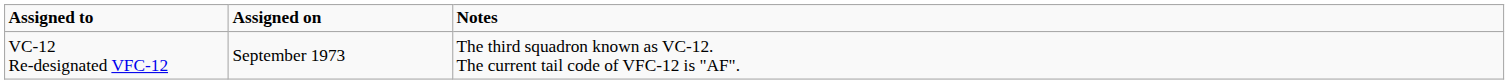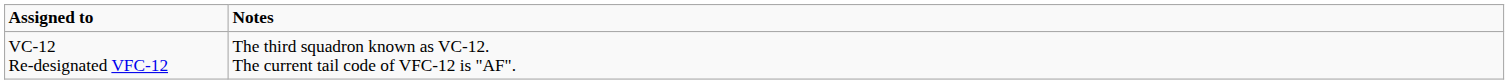 <table class="wikitable" style="width: 70%;">
 <tr>
 <td style="width: 200px;"><strong>Assigned to</strong></td>
-<td style="width: 200px;"><strong>Assigned on</strong></td>
 <td><strong>Notes</strong></td>
 </tr>
 <tr>
 <td>VC-12<br>Re-designated <a href='#'>VFC-12</a></td>
-<td>September 1973</td>
 <td>The third squadron known as VC-12.<br>The current tail code of VFC-12 is "AF".</td>
 </tr>
 </table>
